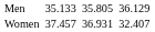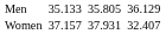 <table>
 <tr>
 <td>Men</td>
 <td></td>
 <td>35.133</td>
 <td></td>
 <td>35.805</td>
 <td></td>
 <td>36.129</td>
 </tr>
 <tr>
 <td>Women</td>
 <td></td>
-<td>37.457</td>
+<td>37.157</td>
 <td></td>
-<td>36.931</td>
+<td>37.931</td>
 <td></td>
 <td>32.407</td>
 </tr>
 </table>
